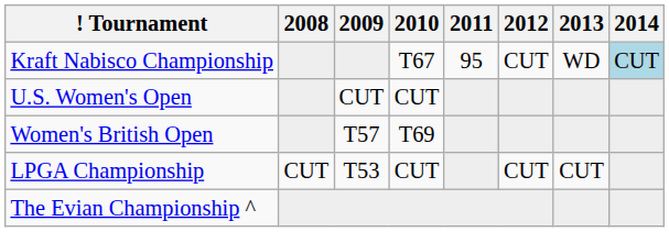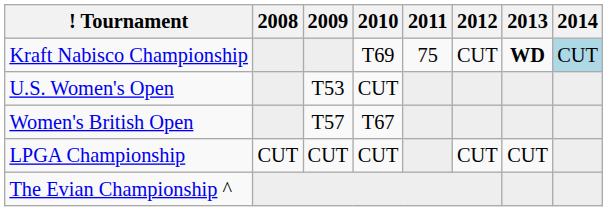 <table class="wikitable" style="font-size:95%;text-align:center;">
 <tr>
 <th>! Tournament</th>
 <th>2008</th>
 <th>2009</th>
 <th>2010</th>
 <th>2011</th>
 <th>2012</th>
 <th>2013</th>
 <th>2014</th>
 </tr>
 <tr>
 <td align=left><a href='#'>Kraft Nabisco Championship</a></td>
 <td style="background:#eeeeee;"></td>
 <td style="background:#eeeeee;"></td>
-<td>T67</td>
-<td>95</td>
+<td>T69</td>
+<td>75</td>
 <td>CUT</td>
-<td>WD</td>
+<td><strong>WD</strong></td>
 <td style="background: lightblue;">CUT</td>
 </tr>
 <tr>
 <td align=left><a href='#'>U.S. Women's Open</a></td>
 <td style="background:#eeeeee;"></td>
-<td>CUT</td>
+<td>T53</td>
 <td>CUT</td>
 <td style="background:#eeeeee;"></td>
 <td style="background:#eeeeee;"></td>
 <td style="background:#eeeeee;"></td>
 <td style="background:#eeeeee;"></td>
 </tr>
 <tr>
 <td align=left><a href='#'>Women's British Open</a></td>
 <td style="background:#eeeeee;"></td>
 <td>T57</td>
-<td>T69</td>
+<td>T67</td>
 <td style="background:#eeeeee;"></td>
 <td style="background:#eeeeee;"></td>
 <td style="background:#eeeeee;"></td>
 <td style="background:#eeeeee;"></td>
 </tr>
 <tr>
 <td align=left><a href='#'>LPGA Championship</a></td>
 <td>CUT</td>
-<td>T53</td>
+<td>CUT</td>
 <td>CUT</td>
 <td style="background:#eeeeee;"></td>
 <td>CUT</td>
 <td>CUT</td>
 <td style="background:#eeeeee;"></td>
 </tr>
 <tr>
 <td align=left><a href='#'>The Evian Championship</a> ^</td>
 <td style="background:#eeeeee;" colspan=5></td>
 <td style="background:#eeeeee;"></td>
 <td style="background:#eeeeee;"></td>
 </tr>
 </table>
